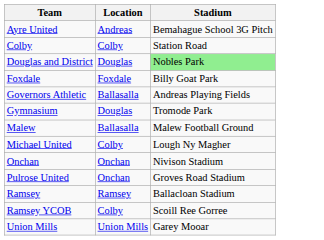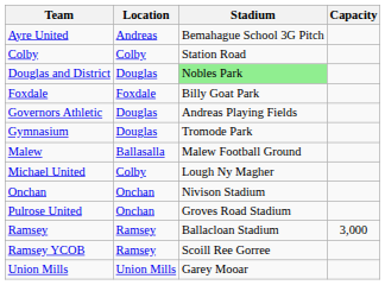 <table class="wikitable sortable">
 <tr>
 <th>Team</th>
 <th>Location</th>
 <th>Stadium</th>
+<th>Capacity</th>
 </tr>
 <tr>
 <td><a href='#'>Ayre United</a></td>
 <td><a href='#'>Andreas</a></td>
 <td>Bemahague School 3G Pitch</td>
+<td align="center"></td>
 </tr>
 <tr>
 <td><a href='#'>Colby</a></td>
 <td><a href='#'>Colby</a></td>
 <td>Station Road</td>
+<td style="text-align:center;"></td>
 </tr>
 <tr>
 <td><a href='#'>Douglas and District</a></td>
 <td><a href='#'>Douglas</a></td>
 <td style="background: lightgreen;">Nobles Park</td>
+<td style="text-align:center;"></td>
 </tr>
 <tr>
 <td><a href='#'>Foxdale</a></td>
 <td><a href='#'>Foxdale</a></td>
 <td>Billy Goat Park</td>
+<td style="text-align:center;"></td>
 </tr>
 <tr>
 <td><a href='#'>Governors Athletic</a></td>
-<td><a href='#'>Ballasalla</a></td>
+<td><a href='#'>Douglas</a></td>
 <td>Andreas Playing Fields</td>
+<td style="text-align:center;"></td>
 </tr>
 <tr>
 <td><a href='#'>Gymnasium</a></td>
 <td><a href='#'>Douglas</a></td>
 <td>Tromode Park</td>
+<td style="text-align:center;"></td>
 </tr>
 <tr>
 <td><a href='#'>Malew</a></td>
 <td><a href='#'>Ballasalla</a></td>
 <td>Malew Football Ground</td>
+<td style="text-align:center;"></td>
 </tr>
 <tr>
 <td><a href='#'>Michael United</a></td>
 <td><a href='#'>Colby</a></td>
 <td>Lough Ny Magher</td>
+<td align="center"></td>
 </tr>
 <tr>
 <td><a href='#'>Onchan</a></td>
 <td><a href='#'>Onchan</a></td>
 <td>Nivison Stadium</td>
+<td align="center"></td>
 </tr>
 <tr>
 <td><a href='#'>Pulrose United</a></td>
 <td><a href='#'>Onchan</a></td>
 <td>Groves Road Stadium</td>
+<td align="center"></td>
 </tr>
 <tr>
 <td><a href='#'>Ramsey</a></td>
 <td><a href='#'>Ramsey</a></td>
 <td>Ballacloan Stadium</td>
+<td align="center">3,000</td>
 </tr>
 <tr>
 <td><a href='#'>Ramsey YCOB</a></td>
-<td><a href='#'>Colby</a></td>
+<td><a href='#'>Ramsey</a></td>
 <td>Scoill Ree Gorree</td>
+<td align="center"></td>
 </tr>
 <tr>
 <td><a href='#'>Union Mills</a></td>
 <td><a href='#'>Union Mills</a></td>
 <td>Garey Mooar</td>
+<td align="center"></td>
 </tr>
 </table>
